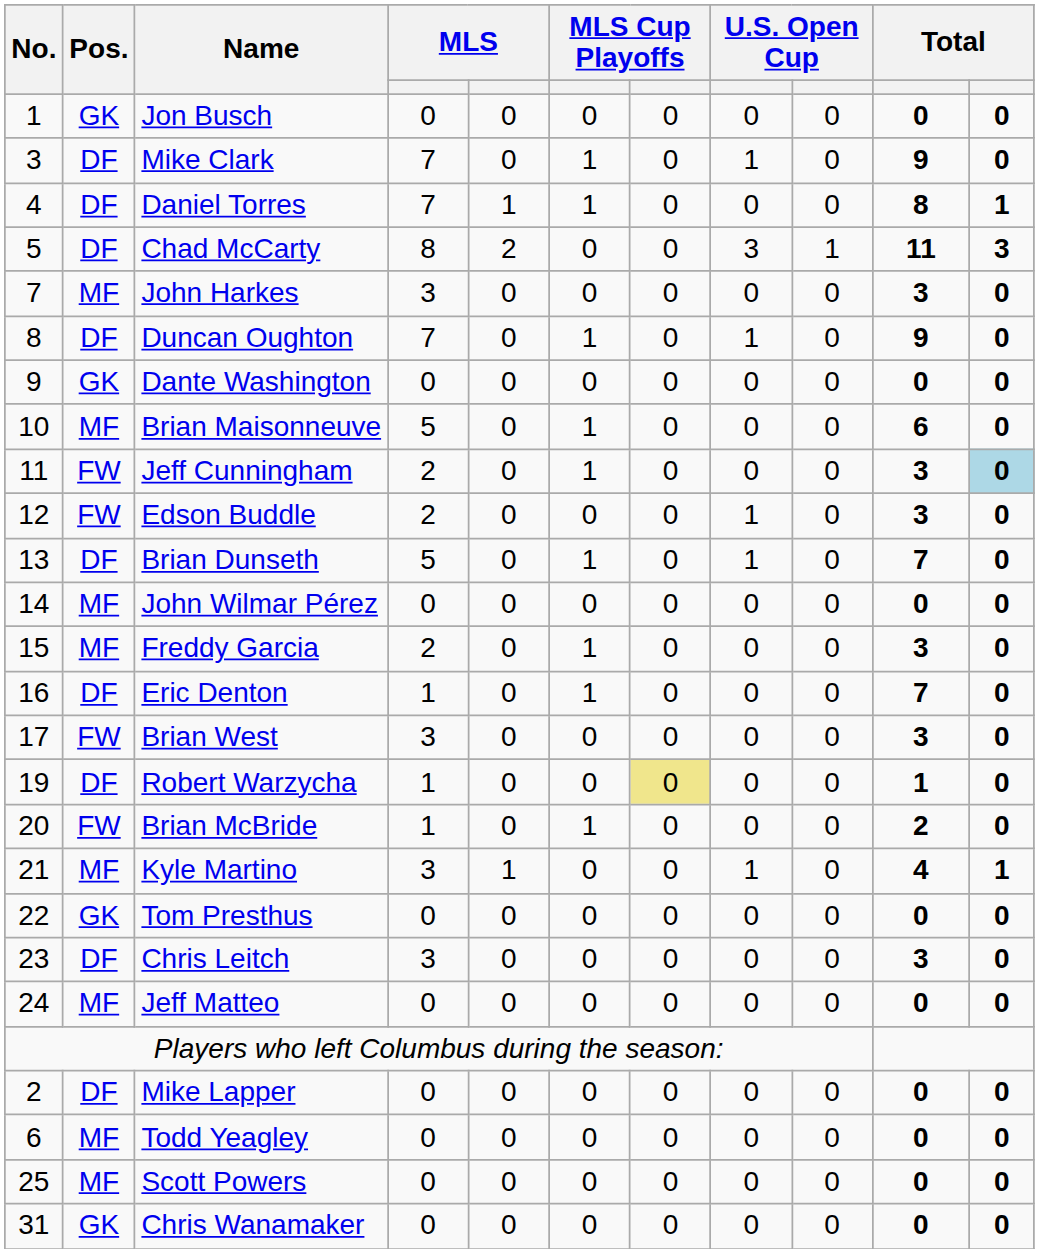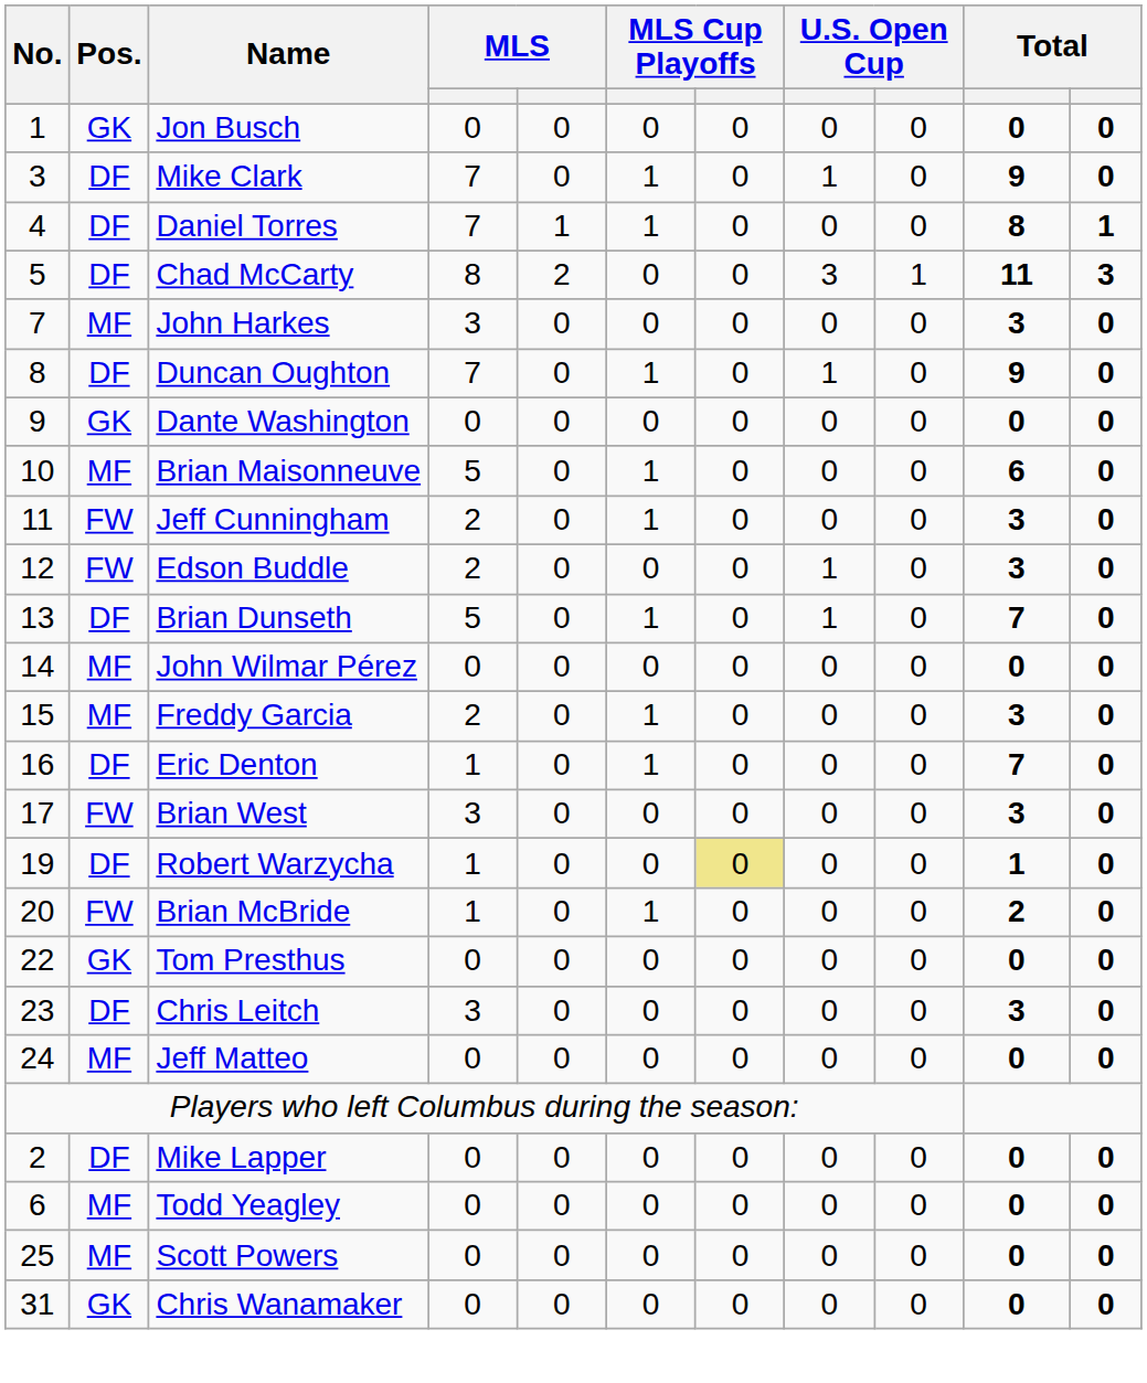 <table class="wikitable sortable" style="text-align: center;">
 <tr>
 <th rowspan=2>No.</th>
 <th rowspan=2>Pos.</th>
 <th rowspan=2>Name</th>
 <th colspan=2 style="width:85px;"><a href='#'>MLS</a></th>
 <th colspan=2 style="width:85px;"><a href='#'>MLS Cup Playoffs</a></th>
 <th colspan=2 style="width:85px;"><a href='#'>U.S. Open Cup</a></th>
 <th colspan=2 style="width:85px;"><strong>Total</strong></th>
 </tr>
 <tr>
 <th></th>
 <th></th>
 <th></th>
 <th></th>
 <th></th>
 <th></th>
 <th></th>
 <th></th>
 </tr>
 <tr>
 <td>1</td>
 <td><a href='#'>GK</a></td>
 <td align=left> <a href='#'>Jon Busch</a></td>
 <td>0</td>
 <td>0</td>
 <td>0</td>
 <td>0</td>
 <td>0</td>
 <td>0</td>
 <td><strong>0</strong></td>
 <td><strong>0</strong></td>
 </tr>
 <tr>
 <td>3</td>
 <td><a href='#'>DF</a></td>
 <td align=left> <a href='#'>Mike Clark</a></td>
 <td>7</td>
 <td>0</td>
 <td>1</td>
 <td>0</td>
 <td>1</td>
 <td>0</td>
 <td><strong>9</strong></td>
 <td><strong>0</strong></td>
 </tr>
 <tr>
 <td>4</td>
 <td><a href='#'>DF</a></td>
 <td align=left> <a href='#'>Daniel Torres</a></td>
 <td>7</td>
 <td>1</td>
 <td>1</td>
 <td>0</td>
 <td>0</td>
 <td>0</td>
 <td><strong>8</strong></td>
 <td><strong>1</strong></td>
 </tr>
 <tr>
 <td>5</td>
 <td><a href='#'>DF</a></td>
 <td align=left> <a href='#'>Chad McCarty</a></td>
 <td>8</td>
 <td>2</td>
 <td>0</td>
 <td>0</td>
 <td>3</td>
 <td>1</td>
 <td><strong>11</strong></td>
 <td><strong>3</strong></td>
 </tr>
 <tr>
 <td>7</td>
 <td><a href='#'>MF</a></td>
 <td align=left> <a href='#'>John Harkes</a></td>
 <td>3</td>
 <td>0</td>
 <td>0</td>
 <td>0</td>
 <td>0</td>
 <td>0</td>
 <td><strong>3</strong></td>
 <td><strong>0</strong></td>
 </tr>
 <tr>
 <td>8</td>
 <td><a href='#'>DF</a></td>
 <td align=left> <a href='#'>Duncan Oughton</a></td>
 <td>7</td>
 <td>0</td>
 <td>1</td>
 <td>0</td>
 <td>1</td>
 <td>0</td>
 <td><strong>9</strong></td>
 <td><strong>0</strong></td>
 </tr>
 <tr>
 <td>9</td>
 <td><a href='#'>GK</a></td>
 <td align=left> <a href='#'>Dante Washington</a></td>
 <td>0</td>
 <td>0</td>
 <td>0</td>
 <td>0</td>
 <td>0</td>
 <td>0</td>
 <td><strong>0</strong></td>
 <td><strong>0</strong></td>
 </tr>
 <tr>
 <td>10</td>
 <td><a href='#'>MF</a></td>
 <td align=left> <a href='#'>Brian Maisonneuve</a></td>
 <td>5</td>
 <td>0</td>
 <td>1</td>
 <td>0</td>
 <td>0</td>
 <td>0</td>
 <td><strong>6</strong></td>
 <td><strong>0</strong></td>
 </tr>
 <tr>
 <td>11</td>
 <td><a href='#'>FW</a></td>
 <td align=left> <a href='#'>Jeff Cunningham</a></td>
 <td>2</td>
 <td>0</td>
 <td>1</td>
 <td>0</td>
 <td>0</td>
 <td>0</td>
 <td><strong>3</strong></td>
-<td style="background: lightblue;"><strong>0</strong></td>
+<td><strong>0</strong></td>
 </tr>
 <tr>
 <td>12</td>
 <td><a href='#'>FW</a></td>
 <td align=left> <a href='#'>Edson Buddle</a></td>
 <td>2</td>
 <td>0</td>
 <td>0</td>
 <td>0</td>
 <td>1</td>
 <td>0</td>
 <td><strong>3</strong></td>
 <td><strong>0</strong></td>
 </tr>
 <tr>
 <td>13</td>
 <td><a href='#'>DF</a></td>
 <td align=left> <a href='#'>Brian Dunseth</a></td>
 <td>5</td>
 <td>0</td>
 <td>1</td>
 <td>0</td>
 <td>1</td>
 <td>0</td>
 <td><strong>7</strong></td>
 <td><strong>0</strong></td>
 </tr>
 <tr>
 <td>14</td>
 <td><a href='#'>MF</a></td>
 <td align=left> <a href='#'>John Wilmar Pérez</a></td>
 <td>0</td>
 <td>0</td>
 <td>0</td>
 <td>0</td>
 <td>0</td>
 <td>0</td>
 <td><strong>0</strong></td>
 <td><strong>0</strong></td>
 </tr>
 <tr>
 <td>15</td>
 <td><a href='#'>MF</a></td>
 <td align=left> <a href='#'>Freddy Garcia</a></td>
 <td>2</td>
 <td>0</td>
 <td>1</td>
 <td>0</td>
 <td>0</td>
 <td>0</td>
 <td><strong>3</strong></td>
 <td><strong>0</strong></td>
 </tr>
 <tr>
 <td>16</td>
 <td><a href='#'>DF</a></td>
 <td align=left> <a href='#'>Eric Denton</a></td>
 <td>1</td>
 <td>0</td>
 <td>1</td>
 <td>0</td>
 <td>0</td>
 <td>0</td>
 <td><strong>7</strong></td>
 <td><strong>0</strong></td>
 </tr>
 <tr>
 <td>17</td>
 <td><a href='#'>FW</a></td>
 <td align=left> <a href='#'>Brian West</a></td>
 <td>3</td>
 <td>0</td>
 <td>0</td>
 <td>0</td>
 <td>0</td>
 <td>0</td>
 <td><strong>3</strong></td>
 <td><strong>0</strong></td>
 </tr>
 <tr>
 <td>19</td>
 <td><a href='#'>DF</a></td>
 <td align=left> <a href='#'>Robert Warzycha</a></td>
 <td>1</td>
 <td>0</td>
 <td>0</td>
 <td style="background: khaki;">0</td>
 <td>0</td>
 <td>0</td>
 <td><strong>1</strong></td>
 <td><strong>0</strong></td>
 </tr>
 <tr>
 <td>20</td>
 <td><a href='#'>FW</a></td>
 <td align=left> <a href='#'>Brian McBride</a></td>
 <td>1</td>
 <td>0</td>
 <td>1</td>
 <td>0</td>
 <td>0</td>
 <td>0</td>
 <td><strong>2</strong></td>
 <td><strong>0</strong></td>
 </tr>
 <tr>
-<td>21</td>
-<td><a href='#'>MF</a></td>
-<td align=left> <a href='#'>Kyle Martino</a></td>
-<td>3</td>
-<td>1</td>
-<td>0</td>
-<td>0</td>
-<td>1</td>
-<td>0</td>
-<td><strong>4</strong></td>
-<td><strong>1</strong></td>
-</tr>
-<tr>
 <td>22</td>
 <td><a href='#'>GK</a></td>
 <td align=left> <a href='#'>Tom Presthus</a></td>
 <td>0</td>
 <td>0</td>
 <td>0</td>
 <td>0</td>
 <td>0</td>
 <td>0</td>
 <td><strong>0</strong></td>
 <td><strong>0</strong></td>
 </tr>
 <tr>
 <td>23</td>
 <td><a href='#'>DF</a></td>
 <td align=left> <a href='#'>Chris Leitch</a></td>
 <td>3</td>
 <td>0</td>
 <td>0</td>
 <td>0</td>
 <td>0</td>
 <td>0</td>
 <td><strong>3</strong></td>
 <td><strong>0</strong></td>
 </tr>
 <tr>
 <td>24</td>
 <td><a href='#'>MF</a></td>
 <td align=left> <a href='#'>Jeff Matteo</a></td>
 <td>0</td>
 <td>0</td>
 <td>0</td>
 <td>0</td>
 <td>0</td>
 <td>0</td>
 <td><strong>0</strong></td>
 <td><strong>0</strong></td>
 </tr>
 <tr>
 <td colspan=9 align=center><em>Players who left Columbus during the season:</em></td>
 </tr>
 <tr>
 <td>2</td>
 <td><a href='#'>DF</a></td>
 <td align=left> <a href='#'>Mike Lapper</a></td>
 <td>0</td>
 <td>0</td>
 <td>0</td>
 <td>0</td>
 <td>0</td>
 <td>0</td>
 <td><strong>0</strong></td>
 <td><strong>0</strong></td>
 </tr>
 <tr>
 <td>6</td>
 <td><a href='#'>MF</a></td>
 <td align=left> <a href='#'>Todd Yeagley</a></td>
 <td>0</td>
 <td>0</td>
 <td>0</td>
 <td>0</td>
 <td>0</td>
 <td>0</td>
 <td><strong>0</strong></td>
 <td><strong>0</strong></td>
 </tr>
 <tr>
 <td>25</td>
 <td><a href='#'>MF</a></td>
 <td align=left> <a href='#'>Scott Powers</a></td>
 <td>0</td>
 <td>0</td>
 <td>0</td>
 <td>0</td>
 <td>0</td>
 <td>0</td>
 <td><strong>0</strong></td>
 <td><strong>0</strong></td>
 </tr>
 <tr>
 <td>31</td>
 <td><a href='#'>GK</a></td>
 <td align=left> <a href='#'>Chris Wanamaker</a></td>
 <td>0</td>
 <td>0</td>
 <td>0</td>
 <td>0</td>
 <td>0</td>
 <td>0</td>
 <td><strong>0</strong></td>
 <td><strong>0</strong></td>
 </tr>
 </table>
